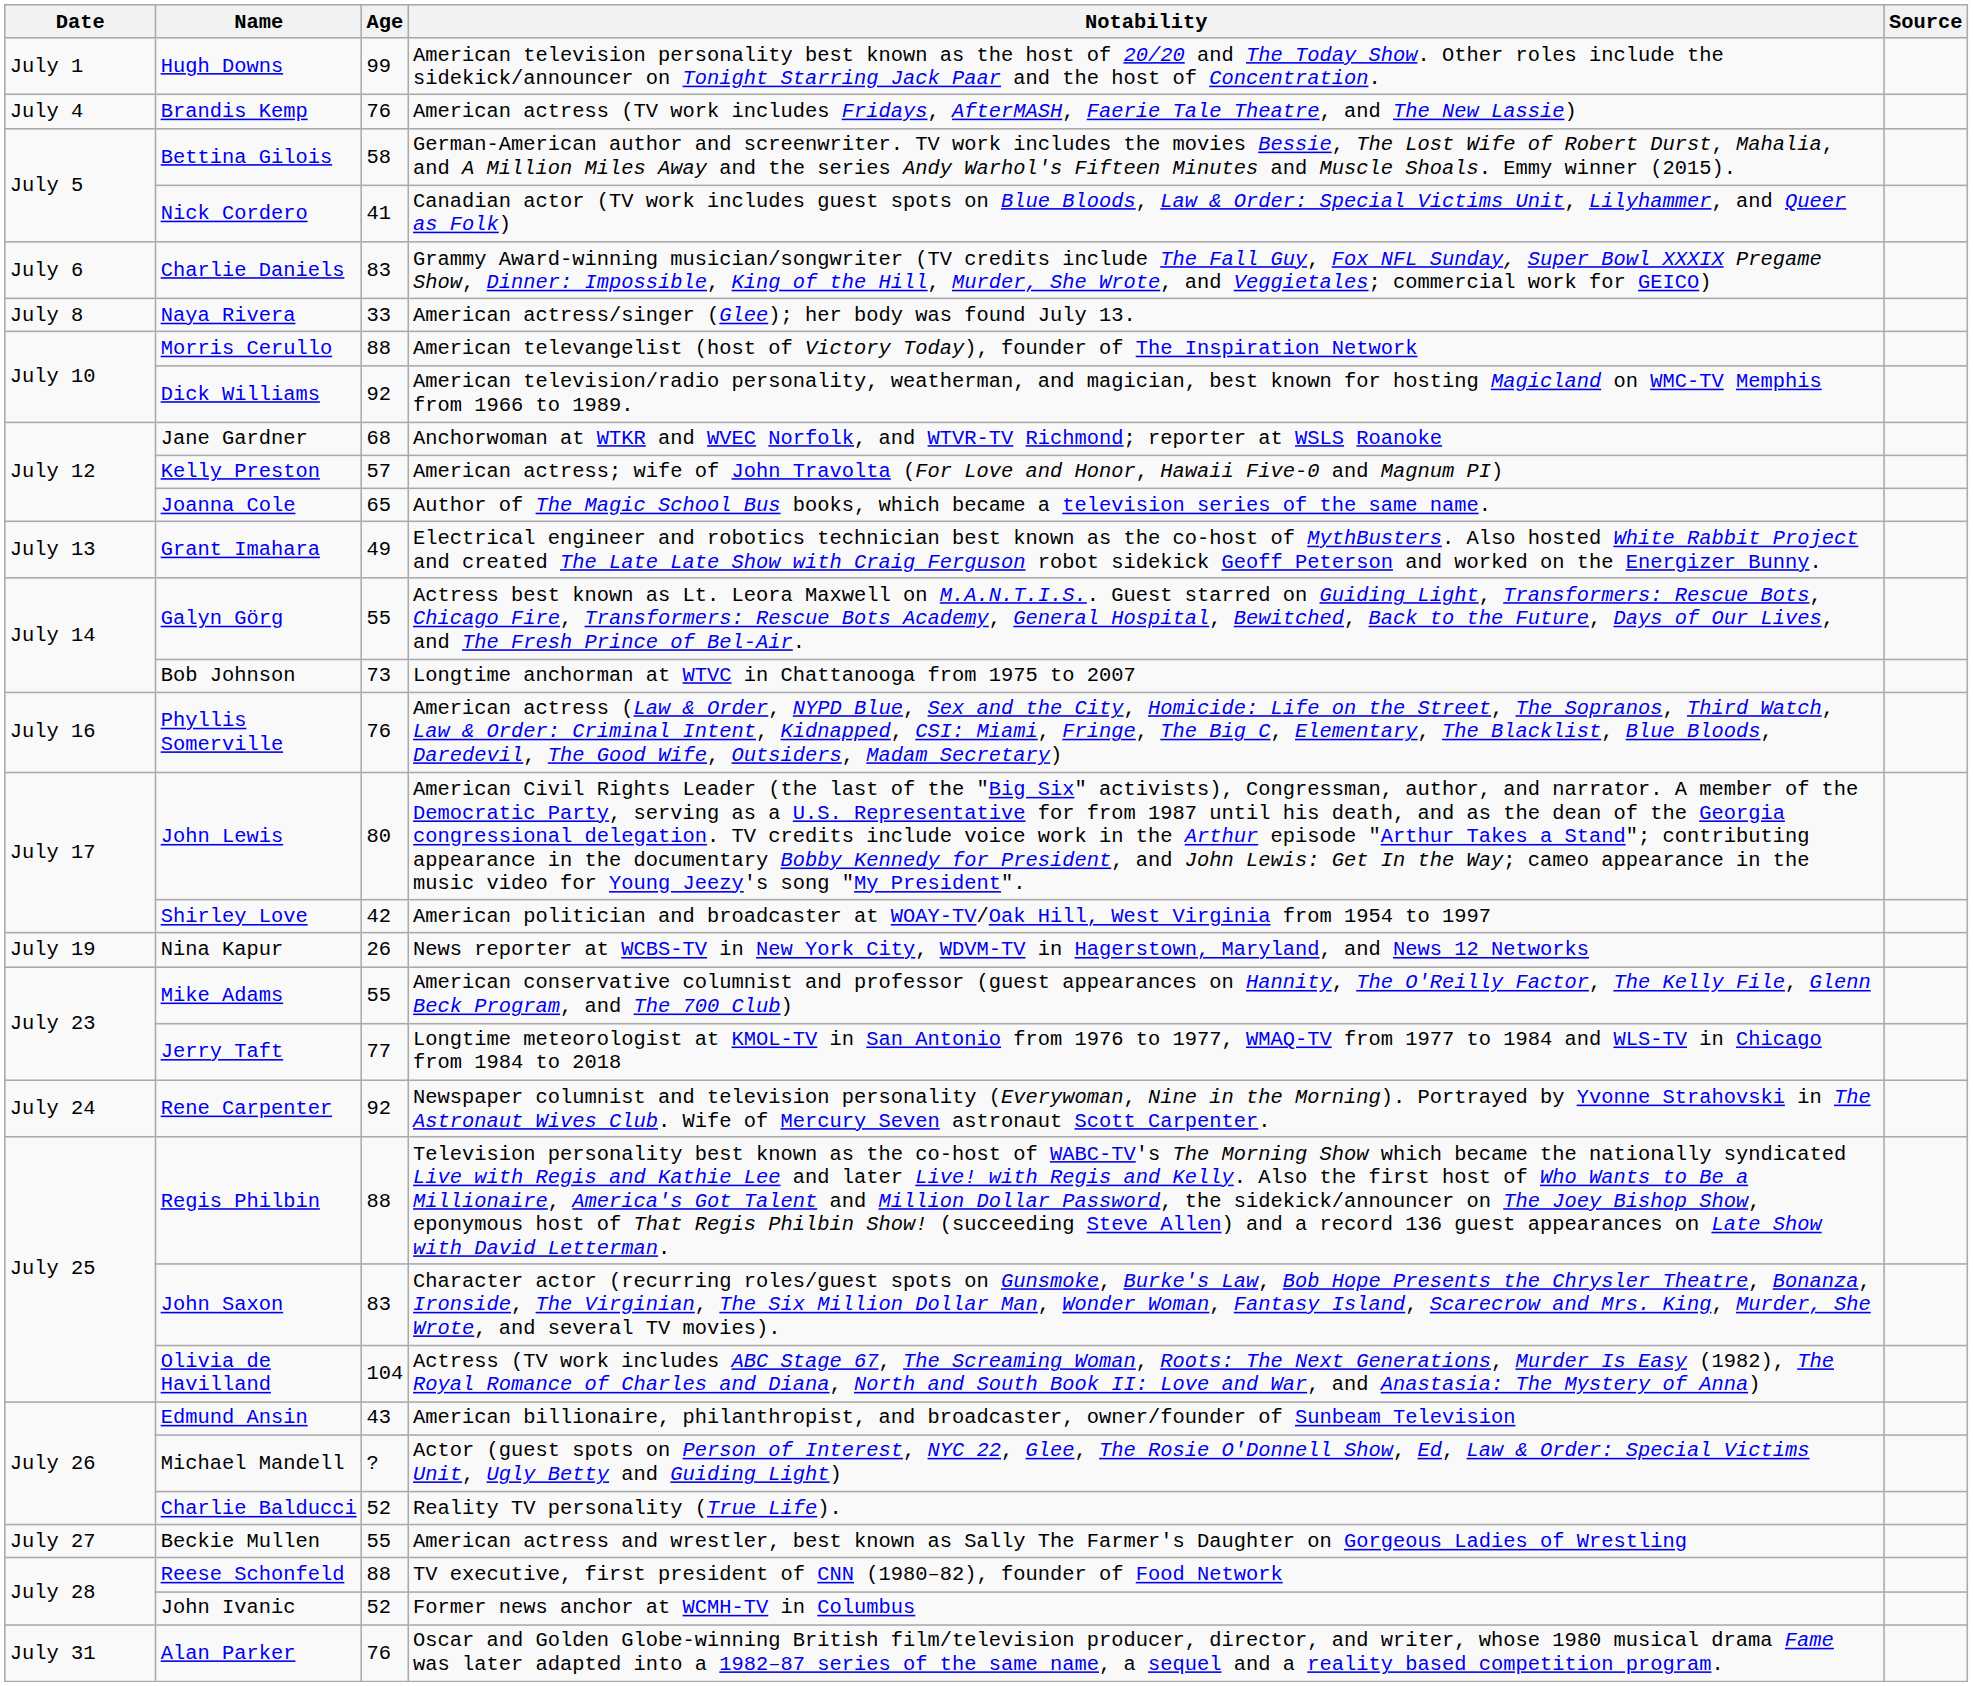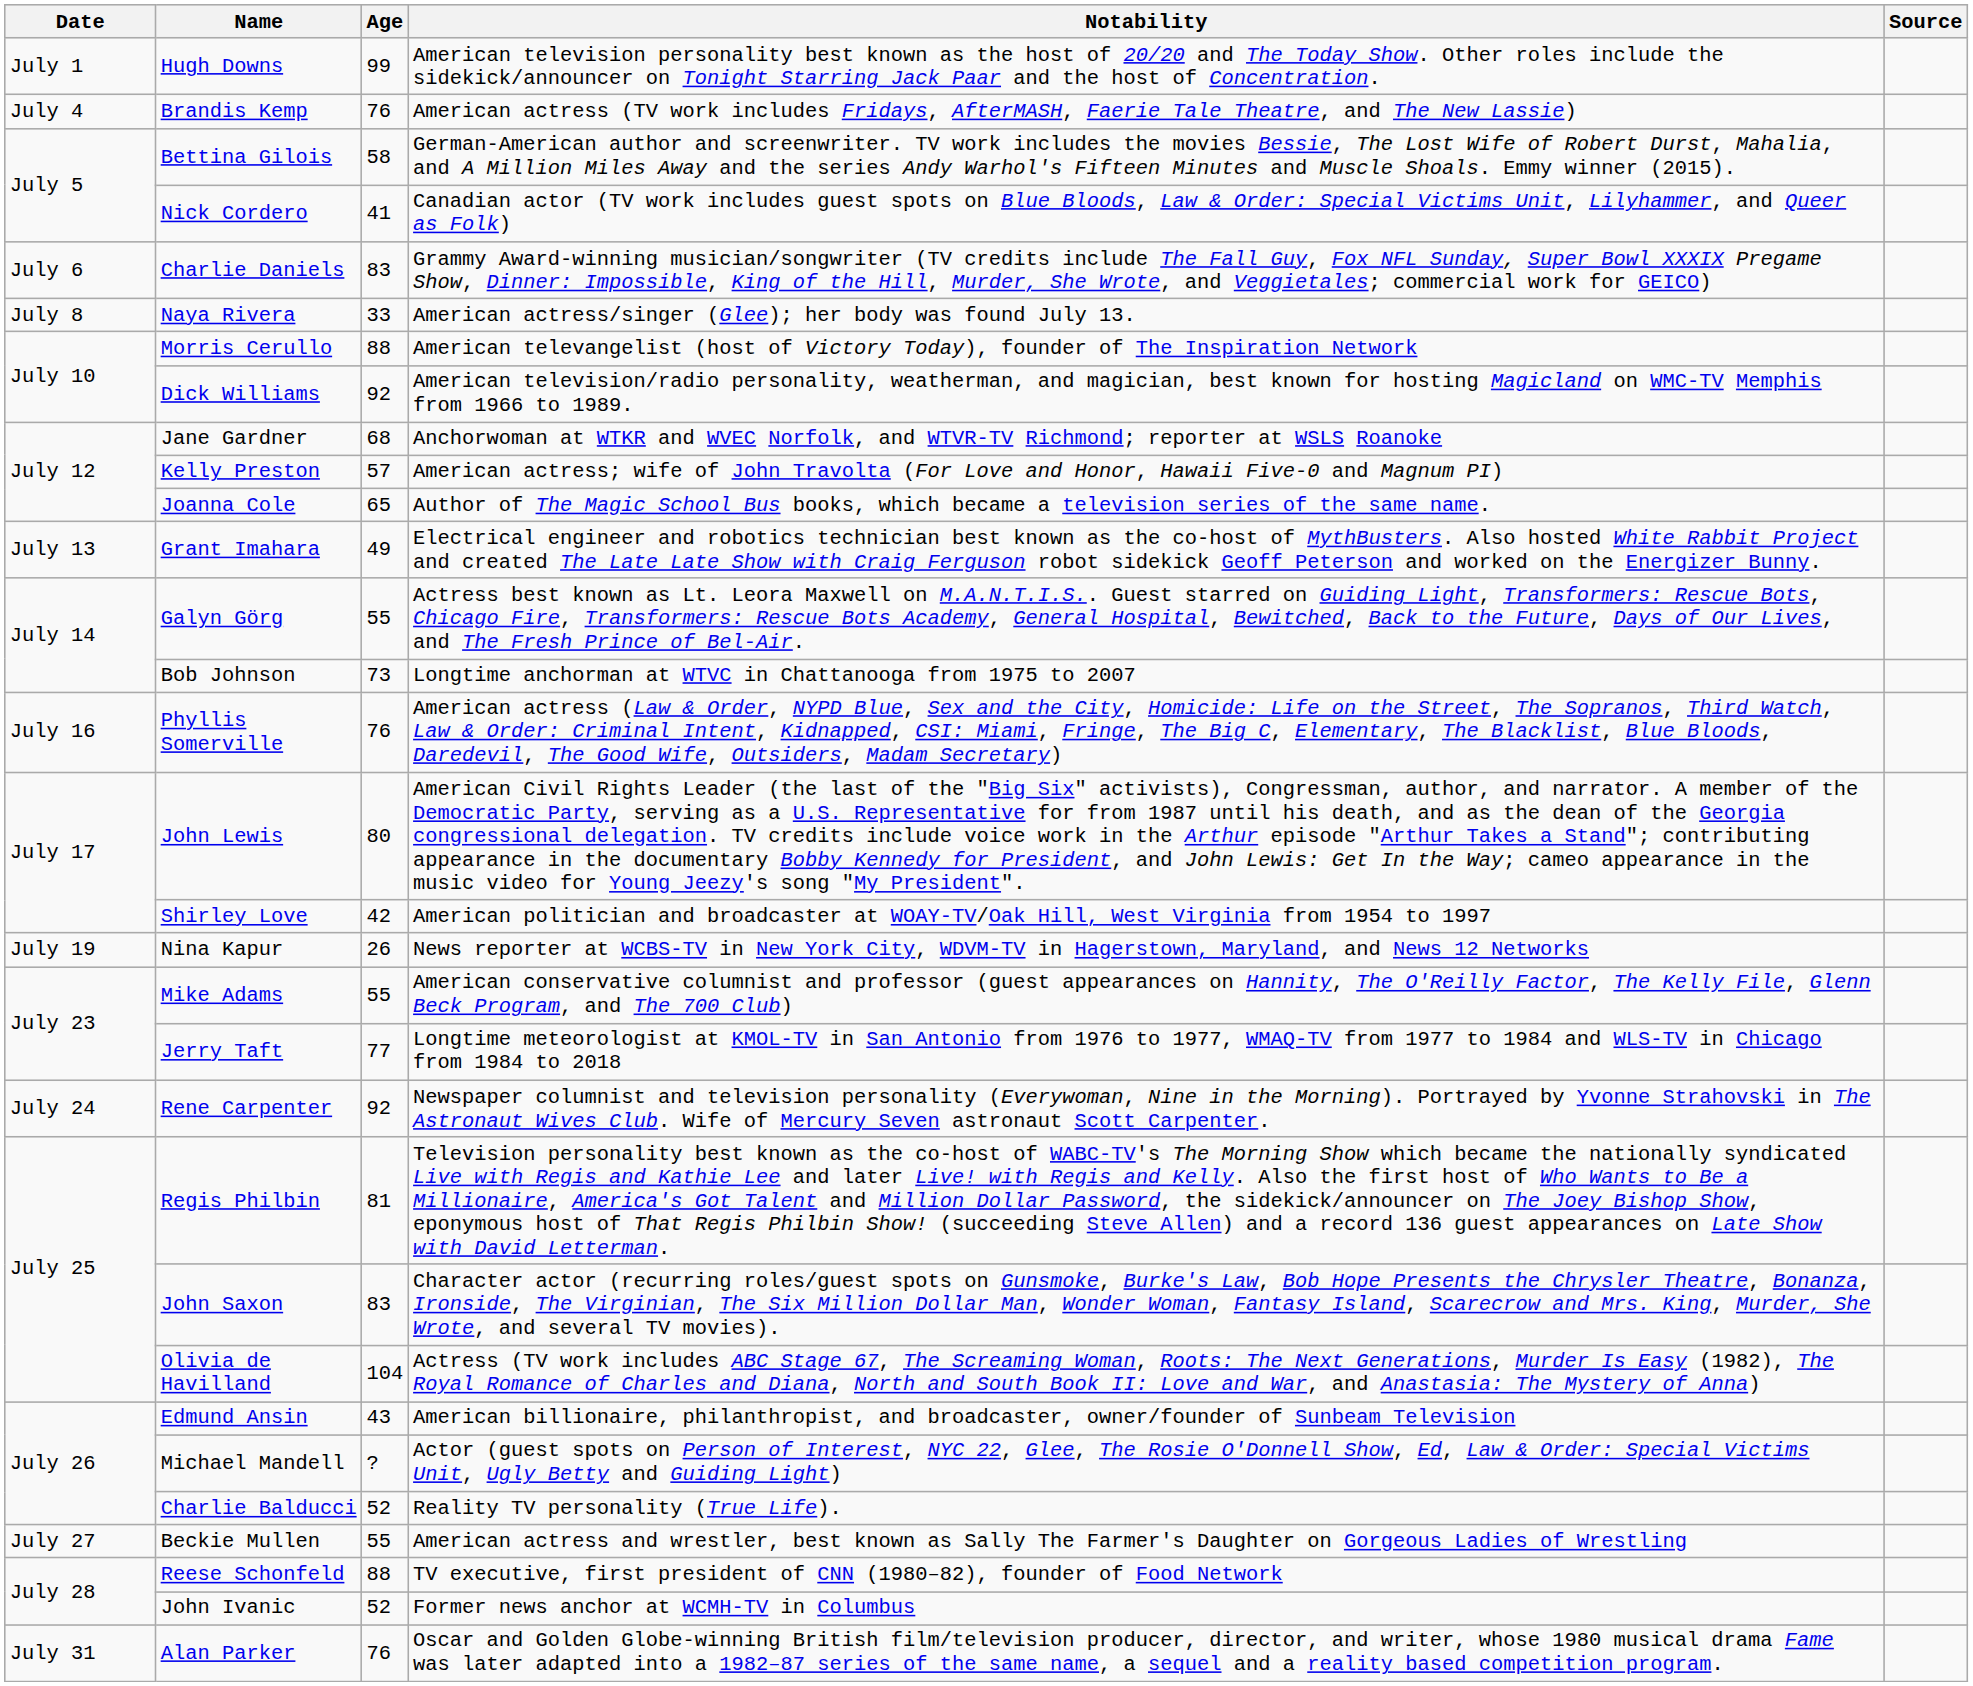 <table class="wikitable sortable">
 <tr>
 <th width=90>Date</th>
 <th width=125>Name</th>
 <th>Age</th>
 <th class="unsortable">Notability</th>
 <th class="unsortable">Source</th>
 </tr>
 <tr>
 <td>July 1</td>
 <td><a href='#'>Hugh Downs</a></td>
 <td>99</td>
 <td>American television personality best known as the host of <em><a href='#'>20/20</a></em> and <em><a href='#'>The Today Show</a></em>. Other roles include the sidekick/announcer on <em><a href='#'>Tonight Starring Jack Paar</a></em> and the host of <em><a href='#'>Concentration</a></em>.</td>
 <td></td>
 </tr>
 <tr>
 <td>July 4</td>
 <td><a href='#'>Brandis Kemp</a></td>
 <td>76</td>
 <td>American actress (TV work includes <em><a href='#'>Fridays</a></em>, <em><a href='#'>AfterMASH</a></em>, <em><a href='#'>Faerie Tale Theatre</a></em>, and <em><a href='#'>The New Lassie</a></em>)</td>
 <td></td>
 </tr>
 <tr>
 <td rowspan=2>July 5</td>
 <td><a href='#'>Bettina Gilois</a></td>
 <td>58</td>
 <td>German-American author and screenwriter. TV work includes the movies <em><a href='#'>Bessie</a></em>, <em>The Lost Wife of Robert Durst</em>, <em>Mahalia</em>, and <em>A Million Miles Away</em> and the series <em>Andy Warhol's Fifteen Minutes</em> and <em>Muscle Shoals</em>. Emmy winner (2015).</td>
 <td></td>
 </tr>
 <tr>
 <td><a href='#'>Nick Cordero</a></td>
 <td>41</td>
 <td>Canadian actor (TV work includes guest spots on <em><a href='#'>Blue Bloods</a></em>, <em><a href='#'>Law & Order: Special Victims Unit</a></em>, <em><a href='#'>Lilyhammer</a></em>, and <em><a href='#'>Queer as Folk</a></em>)</td>
 <td></td>
 </tr>
 <tr>
 <td>July 6</td>
 <td><a href='#'>Charlie Daniels</a></td>
 <td>83</td>
 <td>Grammy Award-winning musician/songwriter (TV credits include <em><a href='#'>The Fall Guy</a></em>, <em><a href='#'>Fox NFL Sunday</a>, <a href='#'>Super Bowl XXXIX</a> Pregame Show</em>, <em><a href='#'>Dinner: Impossible</a></em>, <em><a href='#'>King of the Hill</a></em>, <em><a href='#'>Murder, She Wrote</a></em>, and <em><a href='#'>Veggietales</a></em>; commercial work for <a href='#'>GEICO</a>)</td>
 <td></td>
 </tr>
 <tr>
 <td>July 8</td>
 <td><a href='#'>Naya Rivera</a></td>
 <td>33</td>
 <td>American actress/singer (<em><a href='#'>Glee</a></em>); her body was found July 13.</td>
 <td></td>
 </tr>
 <tr>
 <td rowspan=2>July 10</td>
 <td><a href='#'>Morris Cerullo</a></td>
 <td>88</td>
 <td>American televangelist (host of <em>Victory Today</em>), founder of <a href='#'>The Inspiration Network</a></td>
 <td></td>
 </tr>
 <tr>
 <td><a href='#'>Dick Williams</a></td>
 <td>92</td>
 <td>American television/radio personality, weatherman, and magician, best known for hosting <em><a href='#'>Magicland</a></em> on <a href='#'>WMC-TV</a> <a href='#'>Memphis</a> from 1966 to 1989.</td>
 <td></td>
 </tr>
 <tr>
 <td rowspan=3>July 12</td>
 <td>Jane Gardner</td>
 <td>68</td>
 <td>Anchorwoman at <a href='#'>WTKR</a> and <a href='#'>WVEC</a> <a href='#'>Norfolk</a>, and <a href='#'>WTVR-TV</a> <a href='#'>Richmond</a>; reporter at <a href='#'>WSLS</a> <a href='#'>Roanoke</a></td>
 <td></td>
 </tr>
 <tr>
 <td><a href='#'>Kelly Preston</a></td>
 <td>57</td>
 <td>American actress; wife of <a href='#'>John Travolta</a> (<em>For Love and Honor</em>, <em>Hawaii Five-0</em> and <em>Magnum PI</em>)</td>
 <td></td>
 </tr>
 <tr>
 <td><a href='#'>Joanna Cole</a></td>
 <td>65</td>
 <td>Author of <em><a href='#'>The Magic School Bus</a></em> books, which became a <a href='#'>television series of the same name</a>.</td>
 <td></td>
 </tr>
 <tr>
 <td>July 13</td>
 <td><a href='#'>Grant Imahara</a></td>
 <td>49</td>
 <td>Electrical engineer and robotics technician best known as the co-host of <em><a href='#'>MythBusters</a></em>. Also hosted <em><a href='#'>White Rabbit Project</a></em> and created <em><a href='#'>The Late Late Show with Craig Ferguson</a></em> robot sidekick <a href='#'>Geoff Peterson</a> and worked on the <a href='#'>Energizer Bunny</a>.</td>
 <td></td>
 </tr>
 <tr>
 <td rowspan=2>July 14</td>
 <td><a href='#'>Galyn Görg</a></td>
 <td>55</td>
 <td>Actress best known as Lt. Leora Maxwell on <em><a href='#'>M.A.N.T.I.S.</a></em>. Guest starred on <em><a href='#'>Guiding Light</a></em>, <em><a href='#'>Transformers: Rescue Bots</a></em>, <em><a href='#'>Chicago Fire</a></em>, <em><a href='#'>Transformers: Rescue Bots Academy</a></em>, <em><a href='#'>General Hospital</a></em>, <em><a href='#'>Bewitched</a></em>, <em><a href='#'>Back to the Future</a></em>, <em><a href='#'>Days of Our Lives</a></em>, and <em><a href='#'>The Fresh Prince of Bel-Air</a></em>.</td>
 <td></td>
 </tr>
 <tr>
 <td>Bob Johnson</td>
 <td>73</td>
 <td>Longtime anchorman at <a href='#'>WTVC</a> in Chattanooga from 1975 to 2007</td>
 <td></td>
 </tr>
 <tr>
 <td>July 16</td>
 <td><a href='#'>Phyllis Somerville</a></td>
 <td>76</td>
 <td>American actress (<em><a href='#'>Law & Order</a></em>, <em><a href='#'>NYPD Blue</a></em>, <em><a href='#'>Sex and the City</a></em>, <em><a href='#'>Homicide: Life on the Street</a></em>, <em><a href='#'>The Sopranos</a></em>, <em><a href='#'>Third Watch</a></em>, <em><a href='#'>Law & Order: Criminal Intent</a></em>, <em><a href='#'>Kidnapped</a></em>, <em><a href='#'>CSI: Miami</a></em>, <em><a href='#'>Fringe</a></em>, <em><a href='#'>The Big C</a></em>, <em><a href='#'>Elementary</a></em>, <em><a href='#'>The Blacklist</a></em>, <em><a href='#'>Blue Bloods</a></em>, <em><a href='#'>Daredevil</a></em>, <em><a href='#'>The Good Wife</a></em>, <em><a href='#'>Outsiders</a></em>, <em><a href='#'>Madam Secretary</a></em>)</td>
 <td></td>
 </tr>
 <tr>
 <td rowspan=2>July 17</td>
 <td><a href='#'>John Lewis</a></td>
 <td>80</td>
 <td>American Civil Rights Leader (the last of the "<a href='#'>Big Six</a>" activists), Congressman, author, and narrator. A member of the <a href='#'>Democratic Party</a>, serving as a <a href='#'>U.S. Representative</a> for  from 1987 until his death, and as the dean of the <a href='#'>Georgia congressional delegation</a>. TV credits include voice work in the <em><a href='#'>Arthur</a></em> episode "<a href='#'>Arthur Takes a Stand</a>"; contributing appearance in the documentary <em><a href='#'>Bobby Kennedy for President</a></em>, and <em>John Lewis: Get In the Way</em>; cameo appearance in the music video for <a href='#'>Young Jeezy</a>'s song "<a href='#'>My President</a>".</td>
 <td></td>
 </tr>
 <tr>
 <td><a href='#'>Shirley Love</a></td>
 <td>42</td>
 <td>American politician and broadcaster at <a href='#'>WOAY-TV</a>/<a href='#'>Oak Hill, West Virginia</a> from 1954 to 1997</td>
 <td></td>
 </tr>
 <tr>
 <td>July 19</td>
 <td>Nina Kapur</td>
 <td>26</td>
 <td>News reporter at <a href='#'>WCBS-TV</a> in <a href='#'>New York City</a>, <a href='#'>WDVM-TV</a> in <a href='#'>Hagerstown, Maryland</a>, and <a href='#'>News 12 Networks</a></td>
 <td></td>
 </tr>
 <tr>
 <td rowspan=2>July 23</td>
 <td><a href='#'>Mike Adams</a></td>
 <td>55</td>
 <td>American conservative columnist and professor (guest appearances on <em><a href='#'>Hannity</a></em>, <em><a href='#'>The O'Reilly Factor</a></em>, <em><a href='#'>The Kelly File</a></em>, <em><a href='#'>Glenn Beck Program</a></em>, and <em><a href='#'>The 700 Club</a></em>)</td>
 <td></td>
 </tr>
 <tr>
 <td><a href='#'>Jerry Taft</a></td>
 <td>77</td>
 <td>Longtime meteorologist at <a href='#'>KMOL-TV</a> in <a href='#'>San Antonio</a> from 1976 to 1977, <a href='#'>WMAQ-TV</a> from 1977 to 1984 and <a href='#'>WLS-TV</a> in <a href='#'>Chicago</a> from 1984 to 2018</td>
 <td></td>
 </tr>
 <tr>
 <td>July 24</td>
 <td><a href='#'>Rene Carpenter</a></td>
 <td>92</td>
 <td>Newspaper columnist and television personality (<em>Everywoman</em>, <em>Nine in the Morning</em>). Portrayed by <a href='#'>Yvonne Strahovski</a> in <em><a href='#'>The Astronaut Wives Club</a></em>. Wife of <a href='#'>Mercury Seven</a> astronaut <a href='#'>Scott Carpenter</a>.</td>
 <td></td>
 </tr>
 <tr>
 <td rowspan=3>July 25</td>
 <td><a href='#'>Regis Philbin</a></td>
-<td>88</td>
+<td>81</td>
 <td>Television personality best known as the co-host of <a href='#'>WABC-TV</a>'s <em>The Morning Show</em> which became the nationally syndicated <em><a href='#'>Live with Regis and Kathie Lee</a></em> and later <em><a href='#'>Live! with Regis and Kelly</a></em>. Also the first host of <em><a href='#'>Who Wants to Be a Millionaire</a></em>, <em><a href='#'>America's Got Talent</a></em> and <em><a href='#'>Million Dollar Password</a></em>, the sidekick/announcer on <em><a href='#'>The Joey Bishop Show</a></em>, eponymous host of <em>That Regis Philbin Show!</em> (succeeding <a href='#'>Steve Allen</a>) and a record 136 guest appearances on <em><a href='#'>Late Show with David Letterman</a></em>.</td>
 <td></td>
 </tr>
 <tr>
 <td><a href='#'>John Saxon</a></td>
 <td>83</td>
 <td>Character actor (recurring roles/guest spots on <em><a href='#'>Gunsmoke</a></em>, <em><a href='#'>Burke's Law</a></em>, <em><a href='#'>Bob Hope Presents the Chrysler Theatre</a></em>, <em><a href='#'>Bonanza</a></em>, <em><a href='#'>Ironside</a></em>, <em><a href='#'>The Virginian</a></em>, <em><a href='#'>The Six Million Dollar Man</a></em>, <em><a href='#'>Wonder Woman</a></em>, <em><a href='#'>Fantasy Island</a></em>, <em><a href='#'>Scarecrow and Mrs. King</a></em>, <em><a href='#'>Murder, She Wrote</a></em>, and several TV movies).</td>
 <td></td>
 </tr>
 <tr>
 <td><a href='#'>Olivia de Havilland</a></td>
 <td>104</td>
 <td>Actress (TV work includes <em><a href='#'>ABC Stage 67</a></em>, <em><a href='#'>The Screaming Woman</a></em>, <em><a href='#'>Roots: The Next Generations</a></em>, <em><a href='#'>Murder Is Easy</a></em> (1982), <em><a href='#'>The Royal Romance of Charles and Diana</a></em>, <em><a href='#'>North and South Book II: Love and War</a></em>, and <em><a href='#'>Anastasia: The Mystery of Anna</a></em>)</td>
 <td></td>
 </tr>
 <tr>
 <td rowspan=3>July 26</td>
 <td><a href='#'>Edmund Ansin</a></td>
 <td>43</td>
 <td>American billionaire, philanthropist, and broadcaster, owner/founder of <a href='#'>Sunbeam Television</a></td>
 <td></td>
 </tr>
 <tr>
 <td>Michael Mandell</td>
 <td>?</td>
 <td>Actor (guest spots on <em><a href='#'>Person of Interest</a></em>, <em><a href='#'>NYC 22</a></em>, <em><a href='#'>Glee</a></em>, <em><a href='#'>The Rosie O'Donnell Show</a></em>, <em><a href='#'>Ed</a></em>, <em><a href='#'>Law & Order: Special Victims Unit</a></em>, <em><a href='#'>Ugly Betty</a></em> and <em><a href='#'>Guiding Light</a></em>)</td>
 <td></td>
 </tr>
 <tr>
 <td><a href='#'>Charlie Balducci</a></td>
 <td>52</td>
 <td>Reality TV personality (<em><a href='#'>True Life</a></em>).</td>
 <td></td>
 </tr>
 <tr>
 <td>July 27</td>
 <td>Beckie Mullen</td>
 <td>55</td>
 <td>American actress and wrestler, best known as Sally The Farmer's Daughter on <a href='#'>Gorgeous Ladies of Wrestling</a></td>
 <td></td>
 </tr>
 <tr>
 <td rowspan=2>July 28</td>
 <td><a href='#'>Reese Schonfeld</a></td>
 <td>88</td>
 <td>TV executive, first president of <a href='#'>CNN</a> (1980–82), founder of <a href='#'>Food Network</a></td>
 <td></td>
 </tr>
 <tr>
 <td>John Ivanic</td>
 <td>52</td>
 <td>Former news anchor at <a href='#'>WCMH-TV</a> in <a href='#'>Columbus</a></td>
 <td></td>
 </tr>
 <tr>
 <td>July 31</td>
 <td><a href='#'>Alan Parker</a></td>
 <td>76</td>
 <td>Oscar and Golden Globe-winning British film/television producer, director, and writer, whose 1980 musical drama <em><a href='#'>Fame</a></em> was later adapted into a <a href='#'>1982–87 series of the same name</a>, a <a href='#'>sequel</a> and a <a href='#'>reality based competition program</a>.</td>
 <td></td>
 </tr>
 </table>
